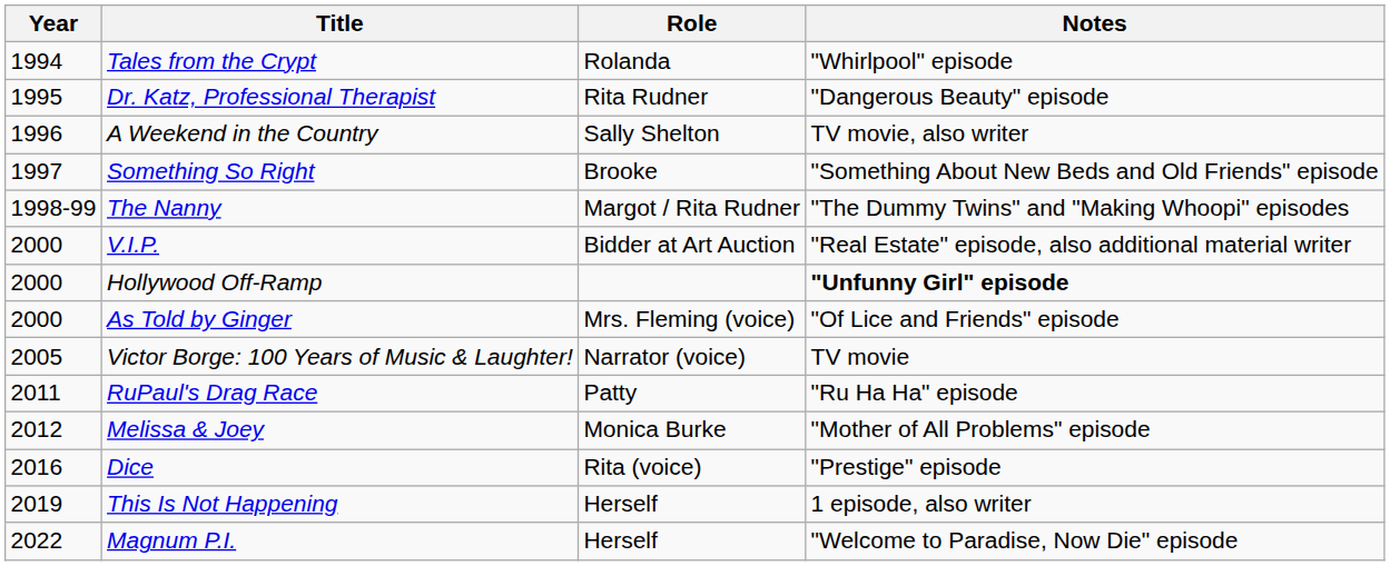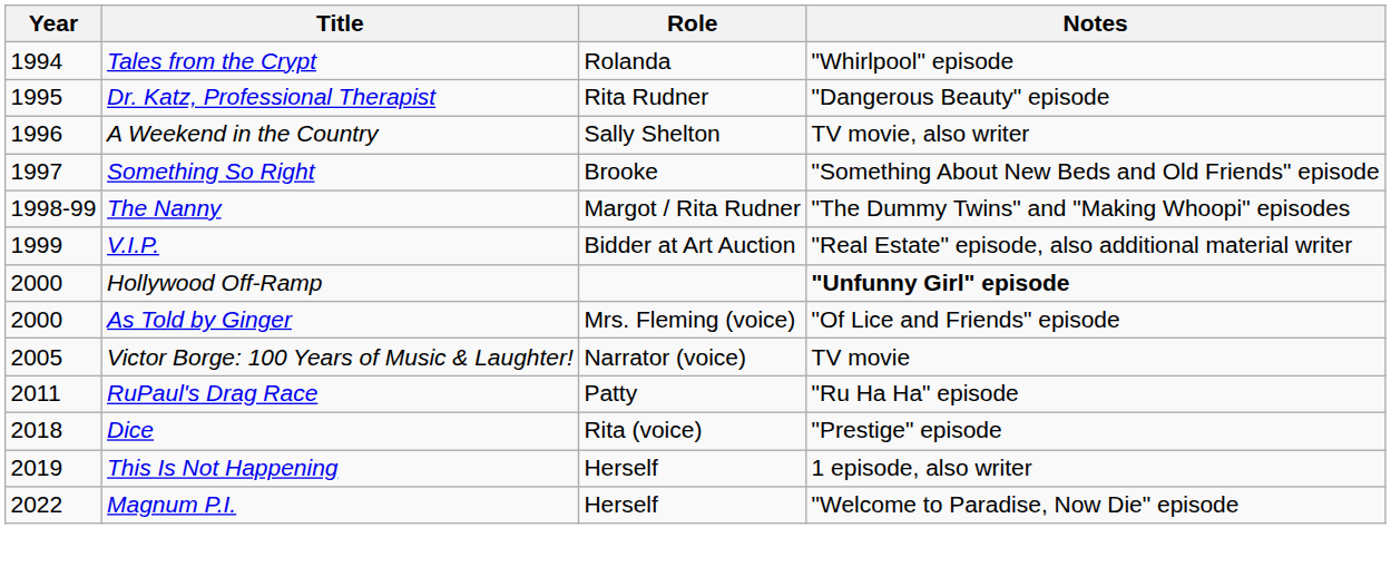 <table class="wikitable sortable">
 <tr>
 <th>Year</th>
 <th>Title</th>
 <th>Role</th>
 <th class="unsortable">Notes</th>
 </tr>
 <tr>
 <td>1994</td>
 <td><em><a href='#'>Tales from the Crypt</a></em></td>
 <td>Rolanda</td>
 <td>"Whirlpool" episode</td>
 </tr>
 <tr>
 <td>1995</td>
 <td><em><a href='#'>Dr. Katz, Professional Therapist</a></em></td>
 <td>Rita Rudner</td>
 <td>"Dangerous Beauty" episode</td>
 </tr>
 <tr>
 <td>1996</td>
 <td><em>A Weekend in the Country</em></td>
 <td>Sally Shelton</td>
 <td>TV movie, also writer</td>
 </tr>
 <tr>
 <td>1997</td>
 <td><em><a href='#'>Something So Right</a></em></td>
 <td>Brooke</td>
 <td>"Something About New Beds and Old Friends" episode</td>
 </tr>
 <tr>
 <td>1998-99</td>
 <td><em><a href='#'>The Nanny</a></em></td>
 <td>Margot / Rita Rudner</td>
 <td>"The Dummy Twins" and "Making Whoopi" episodes</td>
 </tr>
 <tr>
-<td>2000</td>
+<td>1999</td>
 <td><em><a href='#'>V.I.P.</a></em></td>
 <td>Bidder at Art Auction</td>
 <td>"Real Estate" episode, also additional material writer</td>
 </tr>
 <tr>
 <td>2000</td>
 <td><em>Hollywood Off-Ramp</em></td>
 <td></td>
 <td><strong>"Unfunny Girl" episode</strong></td>
 </tr>
 <tr>
 <td>2000</td>
 <td><em><a href='#'>As Told by Ginger</a></em></td>
 <td>Mrs. Fleming (voice)</td>
 <td>"Of Lice and Friends" episode</td>
 </tr>
 <tr>
 <td>2005</td>
 <td><em>Victor Borge: 100 Years of Music & Laughter!</em></td>
 <td>Narrator (voice)</td>
 <td>TV movie</td>
 </tr>
 <tr>
 <td>2011</td>
 <td><em><a href='#'>RuPaul's Drag Race</a></em></td>
 <td>Patty</td>
 <td>"Ru Ha Ha" episode</td>
 </tr>
 <tr>
-<td>2012</td>
-<td><em><a href='#'>Melissa & Joey</a></em></td>
-<td>Monica Burke</td>
-<td>"Mother of All Problems" episode</td>
-</tr>
-<tr>
-<td>2016</td>
+<td>2018</td>
 <td><em><a href='#'>Dice</a></em></td>
 <td>Rita (voice)</td>
 <td>"Prestige" episode</td>
 </tr>
 <tr>
 <td>2019</td>
 <td><em><a href='#'>This Is Not Happening</a></em></td>
 <td>Herself</td>
 <td>1 episode, also writer</td>
 </tr>
 <tr>
 <td>2022</td>
 <td><em><a href='#'>Magnum P.I.</a></em></td>
 <td>Herself</td>
 <td>"Welcome to Paradise, Now Die" episode</td>
 </tr>
 </table>
